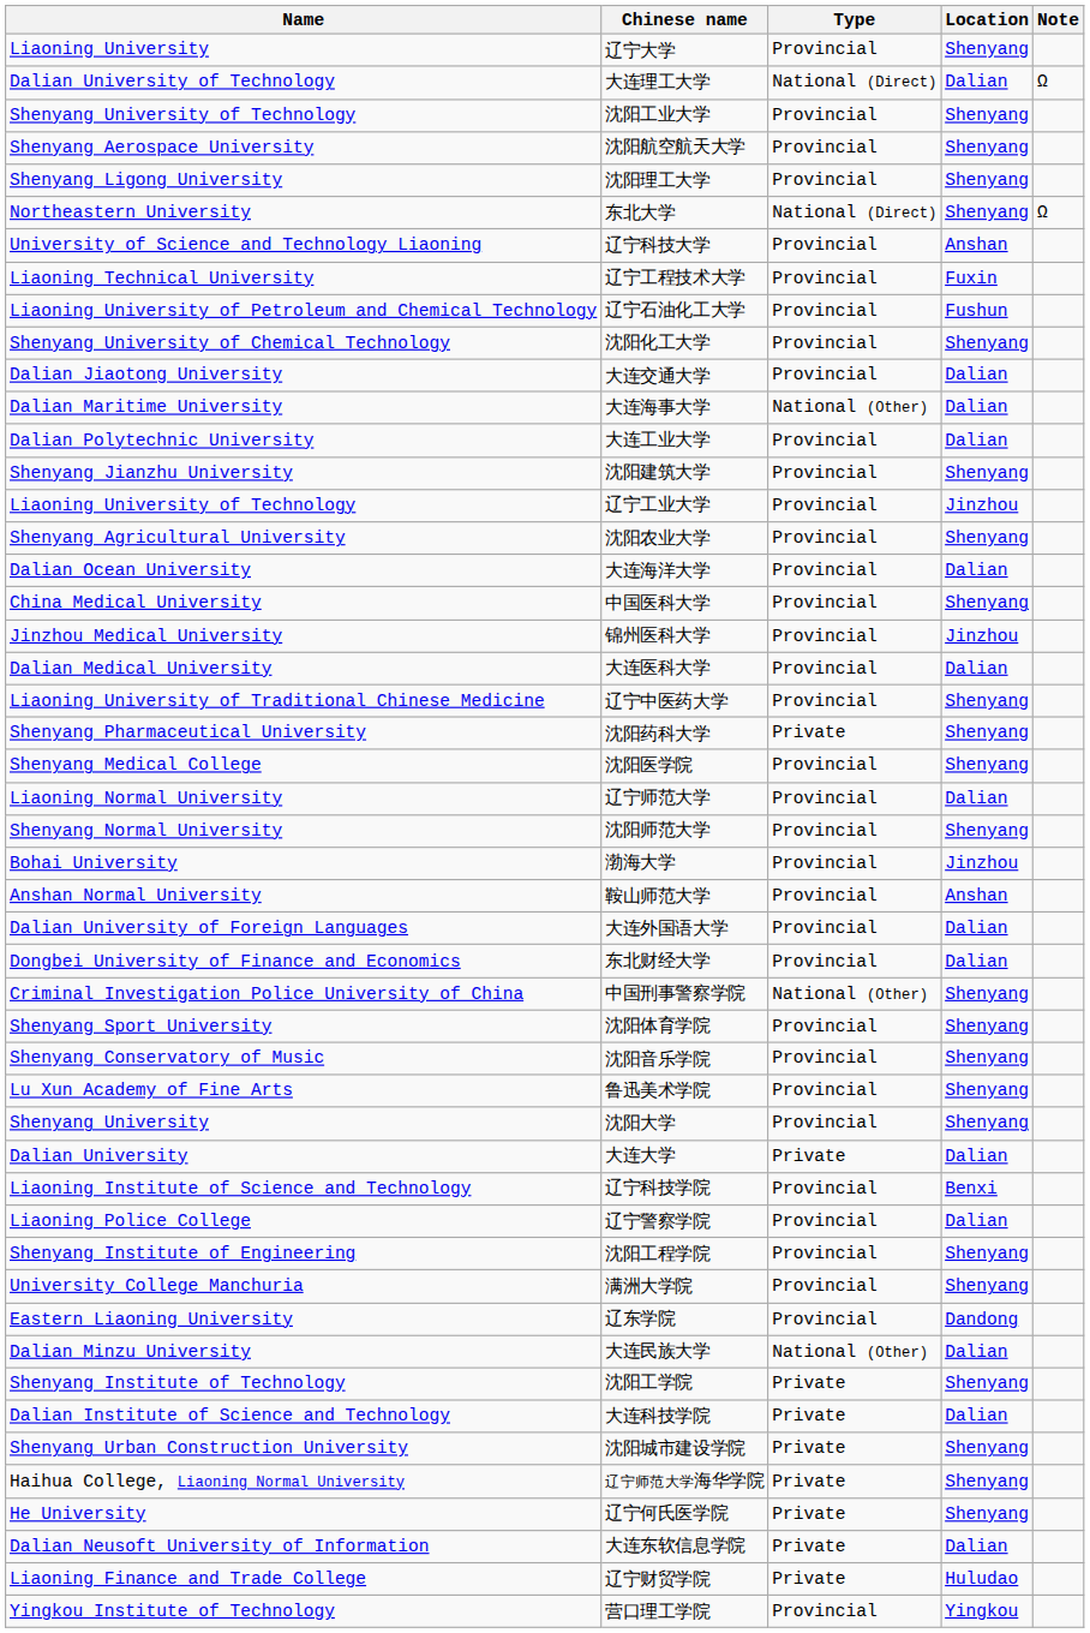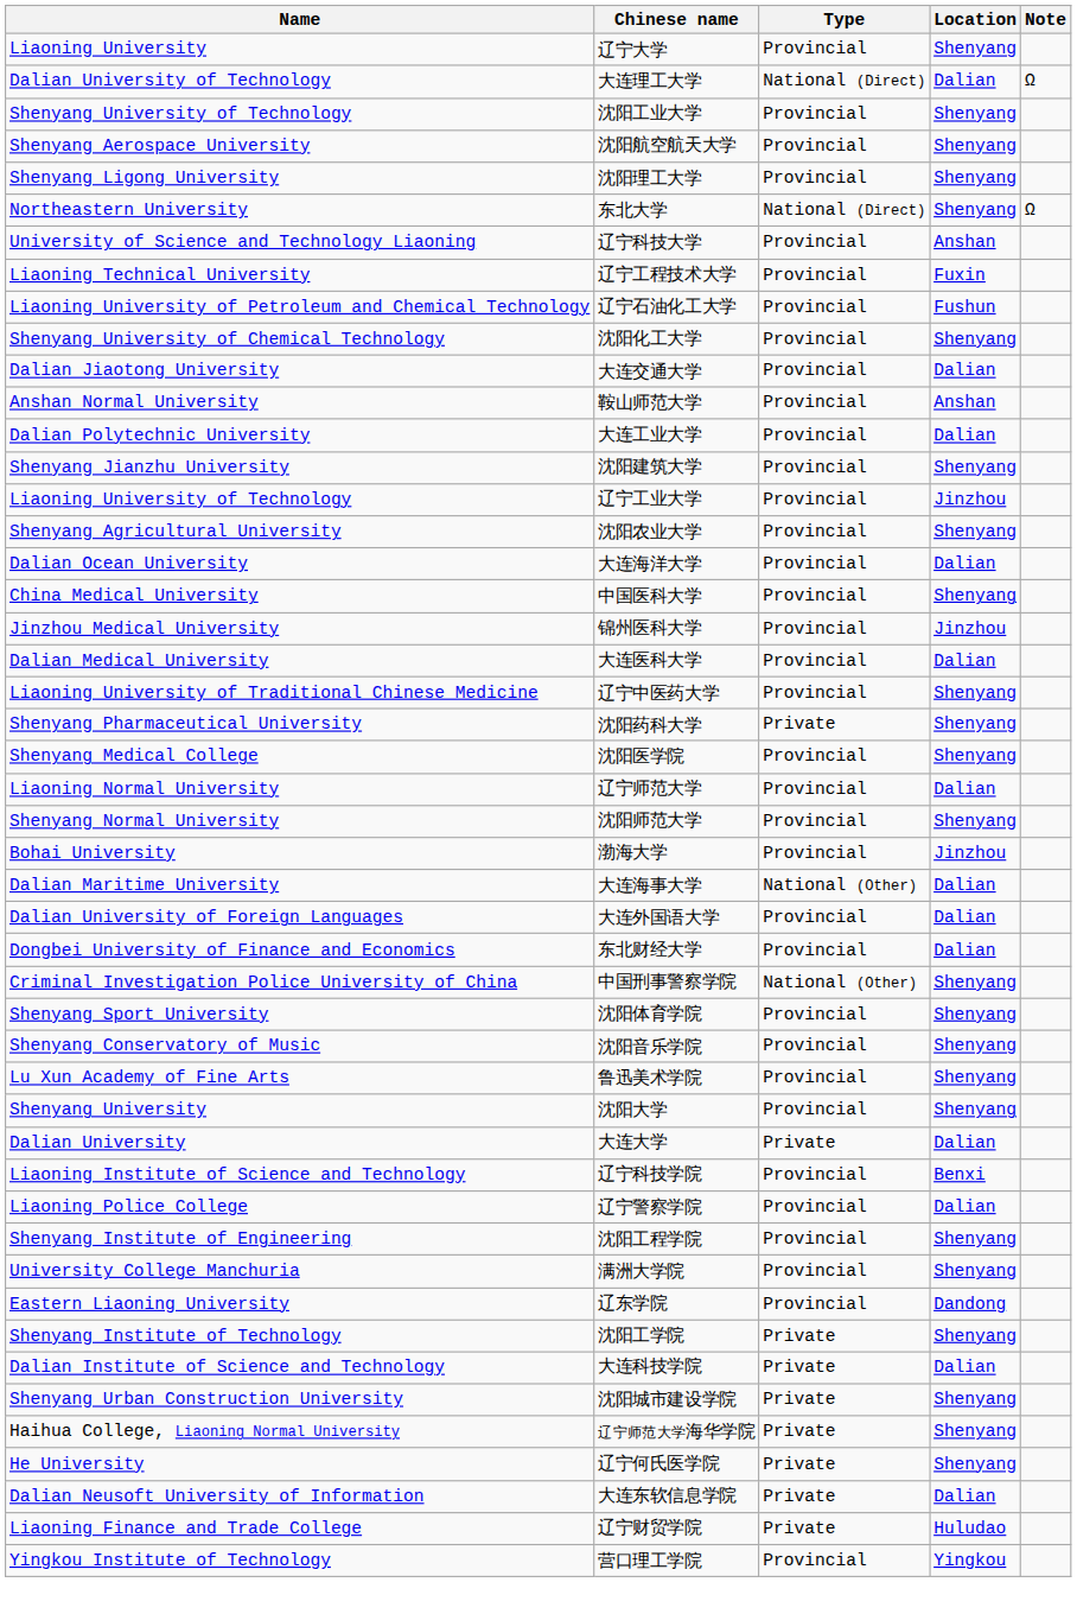 <table class="wikitable + sortable">
 <tr>
 <th>Name</th>
 <th>Chinese name</th>
 <th>Type</th>
 <th>Location</th>
 <th>Note</th>
 </tr>
 <tr>
 <td><a href='#'>Liaoning University</a></td>
 <td>辽宁大学</td>
 <td>Provincial</td>
 <td><a href='#'>Shenyang</a></td>
 <td></td>
 </tr>
 <tr>
 <td><a href='#'>Dalian University of Technology</a></td>
 <td>大连理工大学</td>
 <td>National <small>(Direct)</small></td>
 <td><a href='#'>Dalian</a></td>
 <td>Ω</td>
 </tr>
 <tr>
 <td><a href='#'>Shenyang University of Technology</a></td>
 <td>沈阳工业大学</td>
 <td>Provincial</td>
 <td><a href='#'>Shenyang</a></td>
 <td></td>
 </tr>
 <tr>
 <td><a href='#'>Shenyang Aerospace University</a></td>
 <td>沈阳航空航天大学</td>
 <td>Provincial</td>
 <td><a href='#'>Shenyang</a></td>
 <td></td>
 </tr>
 <tr>
 <td><a href='#'>Shenyang Ligong University</a></td>
 <td>沈阳理工大学</td>
 <td>Provincial</td>
 <td><a href='#'>Shenyang</a></td>
 <td></td>
 </tr>
 <tr>
 <td><a href='#'>Northeastern University</a></td>
 <td>东北大学</td>
 <td>National <small>(Direct)</small></td>
 <td><a href='#'>Shenyang</a></td>
 <td>Ω</td>
 </tr>
 <tr>
 <td><a href='#'>University of Science and Technology Liaoning</a></td>
 <td>辽宁科技大学</td>
 <td>Provincial</td>
 <td><a href='#'>Anshan</a></td>
 <td></td>
 </tr>
 <tr>
 <td><a href='#'>Liaoning Technical University</a></td>
 <td>辽宁工程技术大学</td>
 <td>Provincial</td>
 <td><a href='#'>Fuxin</a></td>
 <td></td>
 </tr>
 <tr>
 <td><a href='#'>Liaoning University of Petroleum and Chemical Technology</a></td>
 <td>辽宁石油化工大学</td>
 <td>Provincial</td>
 <td><a href='#'>Fushun</a></td>
 <td></td>
 </tr>
 <tr>
 <td><a href='#'>Shenyang University of Chemical Technology</a></td>
 <td>沈阳化工大学</td>
 <td>Provincial</td>
 <td><a href='#'>Shenyang</a></td>
 <td></td>
 </tr>
 <tr>
 <td><a href='#'>Dalian Jiaotong University</a></td>
 <td>大连交通大学</td>
 <td>Provincial</td>
 <td><a href='#'>Dalian</a></td>
 <td></td>
 </tr>
 <tr>
-<td><a href='#'>Dalian Maritime University</a></td>
-<td>大连海事大学</td>
-<td>National <small>(Other)</small></td>
-<td><a href='#'>Dalian</a></td>
+<td><a href='#'>Anshan Normal University</a></td>
+<td>鞍山师范大学</td>
+<td>Provincial</td>
+<td><a href='#'>Anshan</a></td>
 <td></td>
 </tr>
 <tr>
 <td><a href='#'>Dalian Polytechnic University</a></td>
 <td>大连工业大学</td>
 <td>Provincial</td>
 <td><a href='#'>Dalian</a></td>
 <td></td>
 </tr>
 <tr>
 <td><a href='#'>Shenyang Jianzhu University</a></td>
 <td>沈阳建筑大学</td>
 <td>Provincial</td>
 <td><a href='#'>Shenyang</a></td>
 <td></td>
 </tr>
 <tr>
 <td><a href='#'>Liaoning University of Technology</a></td>
 <td>辽宁工业大学</td>
 <td>Provincial</td>
 <td><a href='#'>Jinzhou</a></td>
 <td></td>
 </tr>
 <tr>
 <td><a href='#'>Shenyang Agricultural University</a></td>
 <td>沈阳农业大学</td>
 <td>Provincial</td>
 <td><a href='#'>Shenyang</a></td>
 <td></td>
 </tr>
 <tr>
 <td><a href='#'>Dalian Ocean University</a></td>
 <td>大连海洋大学</td>
 <td>Provincial</td>
 <td><a href='#'>Dalian</a></td>
 <td></td>
 </tr>
 <tr>
 <td><a href='#'>China Medical University</a></td>
 <td>中国医科大学</td>
 <td>Provincial</td>
 <td><a href='#'>Shenyang</a></td>
 <td></td>
 </tr>
 <tr>
 <td><a href='#'>Jinzhou Medical University</a></td>
 <td>锦州医科大学</td>
 <td>Provincial</td>
 <td><a href='#'>Jinzhou</a></td>
 <td></td>
 </tr>
 <tr>
 <td><a href='#'>Dalian Medical University</a></td>
 <td>大连医科大学</td>
 <td>Provincial</td>
 <td><a href='#'>Dalian</a></td>
 <td></td>
 </tr>
 <tr>
 <td><a href='#'>Liaoning University of Traditional Chinese Medicine</a></td>
 <td>辽宁中医药大学</td>
 <td>Provincial</td>
 <td><a href='#'>Shenyang</a></td>
 <td></td>
 </tr>
 <tr>
 <td><a href='#'>Shenyang Pharmaceutical University</a></td>
 <td>沈阳药科大学</td>
 <td>Private</td>
 <td><a href='#'>Shenyang</a></td>
 <td></td>
 </tr>
 <tr>
 <td><a href='#'>Shenyang Medical College</a></td>
 <td>沈阳医学院</td>
 <td>Provincial</td>
 <td><a href='#'>Shenyang</a></td>
 <td></td>
 </tr>
 <tr>
 <td><a href='#'>Liaoning Normal University</a></td>
 <td>辽宁师范大学</td>
 <td>Provincial</td>
 <td><a href='#'>Dalian</a></td>
 <td></td>
 </tr>
 <tr>
 <td><a href='#'>Shenyang Normal University</a></td>
 <td>沈阳师范大学</td>
 <td>Provincial</td>
 <td><a href='#'>Shenyang</a></td>
 <td></td>
 </tr>
 <tr>
 <td><a href='#'>Bohai University</a></td>
 <td>渤海大学</td>
 <td>Provincial</td>
 <td><a href='#'>Jinzhou</a></td>
 <td></td>
 </tr>
 <tr>
-<td><a href='#'>Anshan Normal University</a></td>
-<td>鞍山师范大学</td>
-<td>Provincial</td>
-<td><a href='#'>Anshan</a></td>
+<td><a href='#'>Dalian Maritime University</a></td>
+<td>大连海事大学</td>
+<td>National <small>(Other)</small></td>
+<td><a href='#'>Dalian</a></td>
 <td></td>
 </tr>
 <tr>
 <td><a href='#'>Dalian University of Foreign Languages</a></td>
 <td>大连外国语大学</td>
 <td>Provincial</td>
 <td><a href='#'>Dalian</a></td>
 <td></td>
 </tr>
 <tr>
 <td><a href='#'>Dongbei University of Finance and Economics</a></td>
 <td>东北财经大学</td>
 <td>Provincial</td>
 <td><a href='#'>Dalian</a></td>
 <td></td>
 </tr>
 <tr>
 <td><a href='#'>Criminal Investigation Police University of China</a></td>
 <td>中国刑事警察学院</td>
 <td>National <small>(Other)</small></td>
 <td><a href='#'>Shenyang</a></td>
 <td></td>
 </tr>
 <tr>
 <td><a href='#'>Shenyang Sport University</a></td>
 <td>沈阳体育学院</td>
 <td>Provincial</td>
 <td><a href='#'>Shenyang</a></td>
 <td></td>
 </tr>
 <tr>
 <td><a href='#'>Shenyang Conservatory of Music</a></td>
 <td>沈阳音乐学院</td>
 <td>Provincial</td>
 <td><a href='#'>Shenyang</a></td>
 <td></td>
 </tr>
 <tr>
 <td><a href='#'>Lu Xun Academy of Fine Arts</a></td>
 <td>鲁迅美术学院</td>
 <td>Provincial</td>
 <td><a href='#'>Shenyang</a></td>
 <td></td>
 </tr>
 <tr>
 <td><a href='#'>Shenyang University</a></td>
 <td>沈阳大学</td>
 <td>Provincial</td>
 <td><a href='#'>Shenyang</a></td>
 <td></td>
 </tr>
 <tr>
 <td><a href='#'>Dalian University</a></td>
 <td>大连大学</td>
 <td>Private</td>
 <td><a href='#'>Dalian</a></td>
 <td></td>
 </tr>
 <tr>
 <td><a href='#'>Liaoning Institute of Science and Technology</a></td>
 <td>辽宁科技学院</td>
 <td>Provincial</td>
 <td><a href='#'>Benxi</a></td>
 <td></td>
 </tr>
 <tr>
 <td><a href='#'>Liaoning Police College</a></td>
 <td>辽宁警察学院</td>
 <td>Provincial</td>
 <td><a href='#'>Dalian</a></td>
 <td></td>
 </tr>
 <tr>
 <td><a href='#'>Shenyang Institute of Engineering</a></td>
 <td>沈阳工程学院</td>
 <td>Provincial</td>
 <td><a href='#'>Shenyang</a></td>
 <td></td>
 </tr>
 <tr>
 <td><a href='#'>University College Manchuria</a></td>
 <td>满洲大学院</td>
 <td>Provincial</td>
 <td><a href='#'>Shenyang</a></td>
 <td></td>
 </tr>
 <tr>
 <td><a href='#'>Eastern Liaoning University</a></td>
 <td>辽东学院</td>
 <td>Provincial</td>
 <td><a href='#'>Dandong</a></td>
 <td></td>
 </tr>
 <tr>
-<td><a href='#'>Dalian Minzu University</a></td>
-<td>大连民族大学</td>
-<td>National <small>(Other)</small></td>
-<td><a href='#'>Dalian</a></td>
-<td></td>
-</tr>
-<tr>
 <td><a href='#'>Shenyang Institute of Technology</a></td>
 <td>沈阳工学院</td>
 <td>Private</td>
 <td><a href='#'>Shenyang</a></td>
 <td></td>
 </tr>
 <tr>
 <td><a href='#'>Dalian Institute of Science and Technology</a></td>
 <td>大连科技学院</td>
 <td>Private</td>
 <td><a href='#'>Dalian</a></td>
 <td></td>
 </tr>
 <tr>
 <td><a href='#'>Shenyang Urban Construction University</a></td>
 <td>沈阳城市建设学院</td>
 <td>Private</td>
 <td><a href='#'>Shenyang</a></td>
 <td></td>
 </tr>
 <tr>
 <td>Haihua College, <small><a href='#'>Liaoning Normal University</a></small></td>
 <td><small>辽宁师范大学</small>海华学院</td>
 <td>Private</td>
 <td><a href='#'>Shenyang</a></td>
 <td></td>
 </tr>
 <tr>
 <td><a href='#'>He University</a></td>
 <td>辽宁何氏医学院</td>
 <td>Private</td>
 <td><a href='#'>Shenyang</a></td>
 <td></td>
 </tr>
 <tr>
 <td><a href='#'>Dalian Neusoft University of Information</a></td>
 <td>大连东软信息学院</td>
 <td>Private</td>
 <td><a href='#'>Dalian</a></td>
 <td></td>
 </tr>
 <tr>
 <td><a href='#'>Liaoning Finance and Trade College</a></td>
 <td>辽宁财贸学院</td>
 <td>Private</td>
 <td><a href='#'>Huludao</a></td>
 <td></td>
 </tr>
 <tr>
 <td><a href='#'>Yingkou Institute of Technology</a></td>
 <td>营口理工学院</td>
 <td>Provincial</td>
 <td><a href='#'>Yingkou</a></td>
 <td></td>
 </tr>
 </table>
